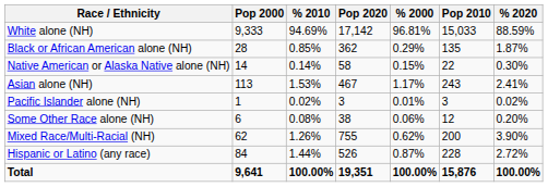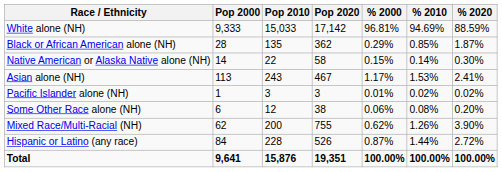 <table class="wikitable">
 <tr>
 <th>Race / Ethnicity</th>
 <th>Pop 2000</th>
-<th>% 2010</th>
+<th>Pop 2010</th>
 <th>Pop 2020</th>
 <th>% 2000</th>
-<th>Pop 2010</th>
+<th>% 2010</th>
 <th>% 2020</th>
 </tr>
 <tr>
 <td><a href='#'>White</a> alone (NH)</td>
 <td>9,333</td>
-<td>94.69%</td>
+<td>15,033</td>
 <td>17,142</td>
 <td>96.81%</td>
-<td>15,033</td>
+<td>94.69%</td>
 <td>88.59%</td>
 </tr>
 <tr>
 <td><a href='#'>Black or African American</a> alone (NH)</td>
 <td>28</td>
-<td>0.85%</td>
+<td>135</td>
 <td>362</td>
 <td>0.29%</td>
-<td>135</td>
+<td>0.85%</td>
 <td>1.87%</td>
 </tr>
 <tr>
 <td><a href='#'>Native American</a> or <a href='#'>Alaska Native</a> alone (NH)</td>
 <td>14</td>
-<td>0.14%</td>
+<td>22</td>
 <td>58</td>
 <td>0.15%</td>
-<td>22</td>
+<td>0.14%</td>
 <td>0.30%</td>
 </tr>
 <tr>
 <td><a href='#'>Asian</a> alone (NH)</td>
 <td>113</td>
-<td>1.53%</td>
+<td>243</td>
 <td>467</td>
 <td>1.17%</td>
-<td>243</td>
+<td>1.53%</td>
 <td>2.41%</td>
 </tr>
 <tr>
 <td><a href='#'>Pacific Islander</a> alone (NH)</td>
 <td>1</td>
-<td>0.02%</td>
+<td>3</td>
 <td>3</td>
 <td>0.01%</td>
-<td>3</td>
+<td>0.02%</td>
 <td>0.02%</td>
 </tr>
 <tr>
 <td><a href='#'>Some Other Race</a> alone (NH)</td>
 <td>6</td>
-<td>0.08%</td>
+<td>12</td>
 <td>38</td>
 <td>0.06%</td>
-<td>12</td>
+<td>0.08%</td>
 <td>0.20%</td>
 </tr>
 <tr>
 <td><a href='#'>Mixed Race/Multi-Racial</a> (NH)</td>
 <td>62</td>
-<td>1.26%</td>
+<td>200</td>
 <td>755</td>
 <td>0.62%</td>
-<td>200</td>
+<td>1.26%</td>
 <td>3.90%</td>
 </tr>
 <tr>
 <td><a href='#'>Hispanic or Latino</a> (any race)</td>
 <td>84</td>
-<td>1.44%</td>
+<td>228</td>
 <td>526</td>
 <td>0.87%</td>
-<td>228</td>
+<td>1.44%</td>
 <td>2.72%</td>
 </tr>
 <tr>
 <td><strong>Total</strong></td>
 <td><strong>9,641</strong></td>
-<td><strong>100.00%</strong></td>
+<td><strong>15,876</strong></td>
 <td><strong>19,351</strong></td>
 <td><strong>100.00%</strong></td>
-<td><strong>15,876</strong></td>
+<td><strong>100.00%</strong></td>
 <td><strong>100.00%</strong></td>
 </tr>
 </table>
